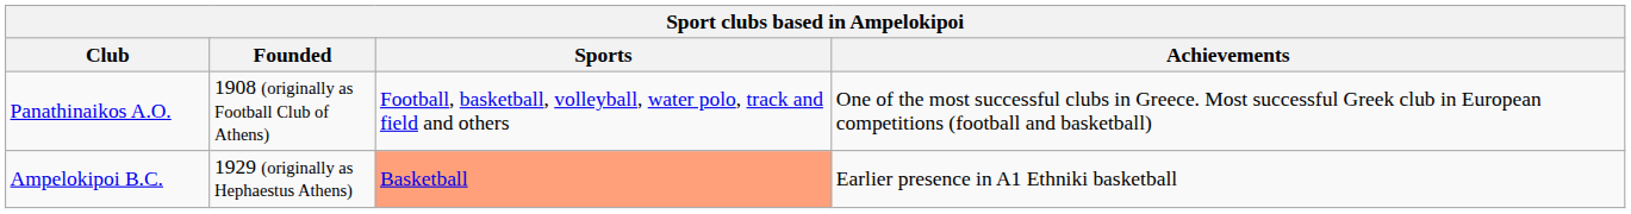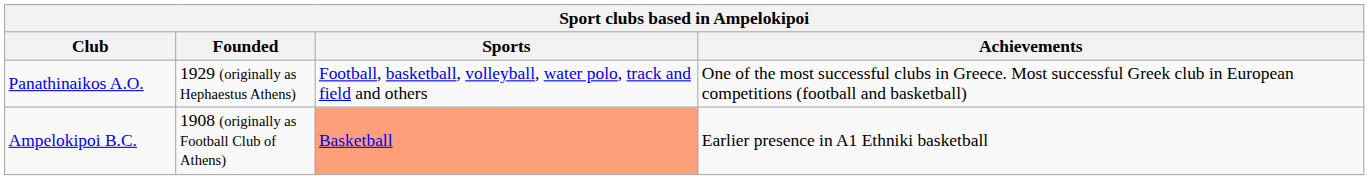 <table class="wikitable">
 <tr>
 <th colspan="5">Sport clubs based in Ampelokipoi</th>
 </tr>
 <tr>
 <th style="width:150px;">Club</th>
 <th style="width:120px;">Founded</th>
 <th>Sports</th>
 <th>Achievements</th>
 </tr>
 <tr>
 <td><a href='#'>Panathinaikos A.O.</a></td>
-<td>1908 <small>(originally as Football Club of Athens)</small></td>
+<td>1929 <small>(originally as Hephaestus Athens)</small></td>
 <td><a href='#'>Football</a>, <a href='#'>basketball</a>, <a href='#'>volleyball</a>, <a href='#'>water polo</a>, <a href='#'>track and field</a> and others</td>
 <td>One of the most successful clubs in Greece. Most successful Greek club in European competitions (football and basketball)</td>
 </tr>
 <tr>
 <td><a href='#'>Ampelokipoi B.C.</a></td>
-<td>1929 <small>(originally as Hephaestus Athens)</small></td>
+<td>1908 <small>(originally as Football Club of Athens)</small></td>
 <td style="background: lightsalmon;"><a href='#'>Basketball</a></td>
 <td>Earlier presence in A1 Ethniki basketball</td>
 </tr>
 </table>
